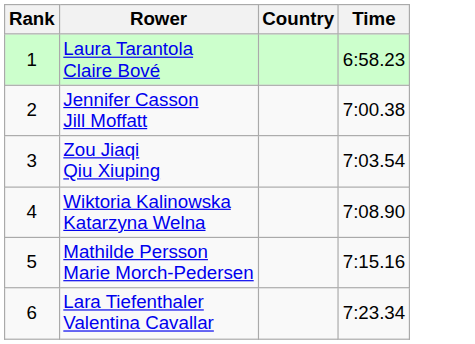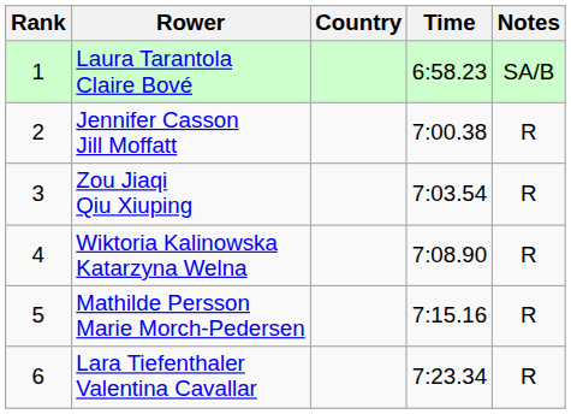 <table class="wikitable" style="text-align:center">
 <tr>
 <th>Rank</th>
 <th>Rower</th>
 <th>Country</th>
 <th>Time</th>
+<th>Notes</th>
 </tr>
 <tr bgcolor=ccffcc>
 <td>1</td>
 <td align="left"><a href='#'>Laura Tarantola</a><br><a href='#'>Claire Bové</a></td>
 <td align="left"></td>
 <td>6:58.23</td>
+<td>SA/B</td>
 </tr>
 <tr>
 <td>2</td>
 <td align="left"><a href='#'>Jennifer Casson</a><br><a href='#'>Jill Moffatt</a></td>
 <td align="left"></td>
 <td>7:00.38</td>
+<td>R</td>
 </tr>
 <tr>
 <td>3</td>
 <td align="left"><a href='#'>Zou Jiaqi</a><br><a href='#'>Qiu Xiuping</a></td>
 <td align="left"></td>
 <td>7:03.54</td>
+<td>R</td>
 </tr>
 <tr>
 <td>4</td>
 <td align="left"><a href='#'>Wiktoria Kalinowska</a><br><a href='#'>Katarzyna Welna</a></td>
 <td align="left"></td>
 <td>7:08.90</td>
+<td>R</td>
 </tr>
 <tr>
 <td>5</td>
 <td align="left"><a href='#'>Mathilde Persson</a><br><a href='#'>Marie Morch-Pedersen</a></td>
 <td align="left"></td>
 <td>7:15.16</td>
+<td>R</td>
 </tr>
 <tr>
 <td>6</td>
 <td align="left"><a href='#'>Lara Tiefenthaler</a><br><a href='#'>Valentina Cavallar</a></td>
 <td align="left"></td>
 <td>7:23.34</td>
+<td>R</td>
 </tr>
 </table>
